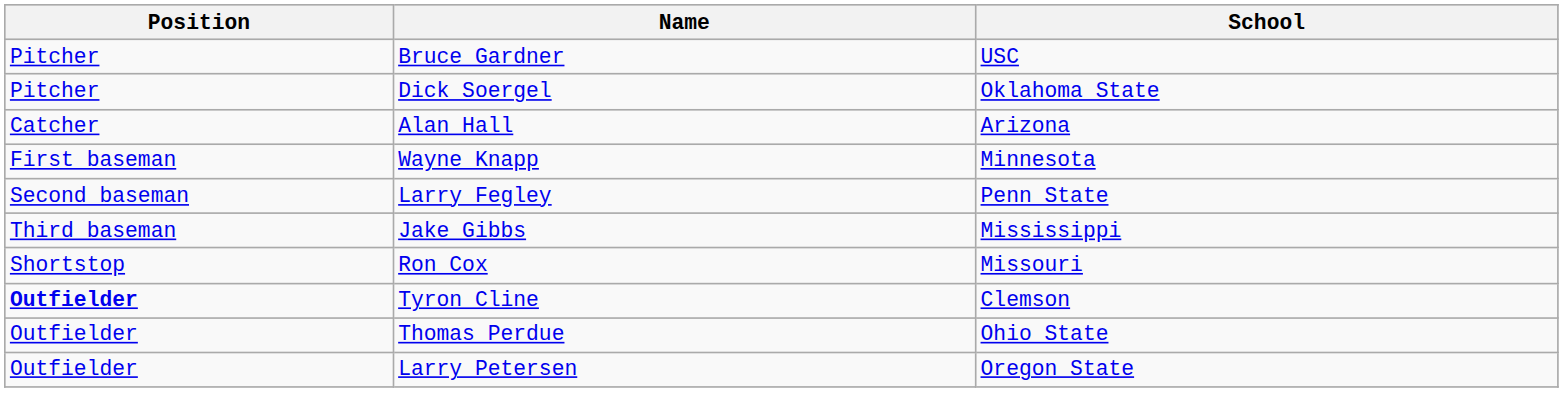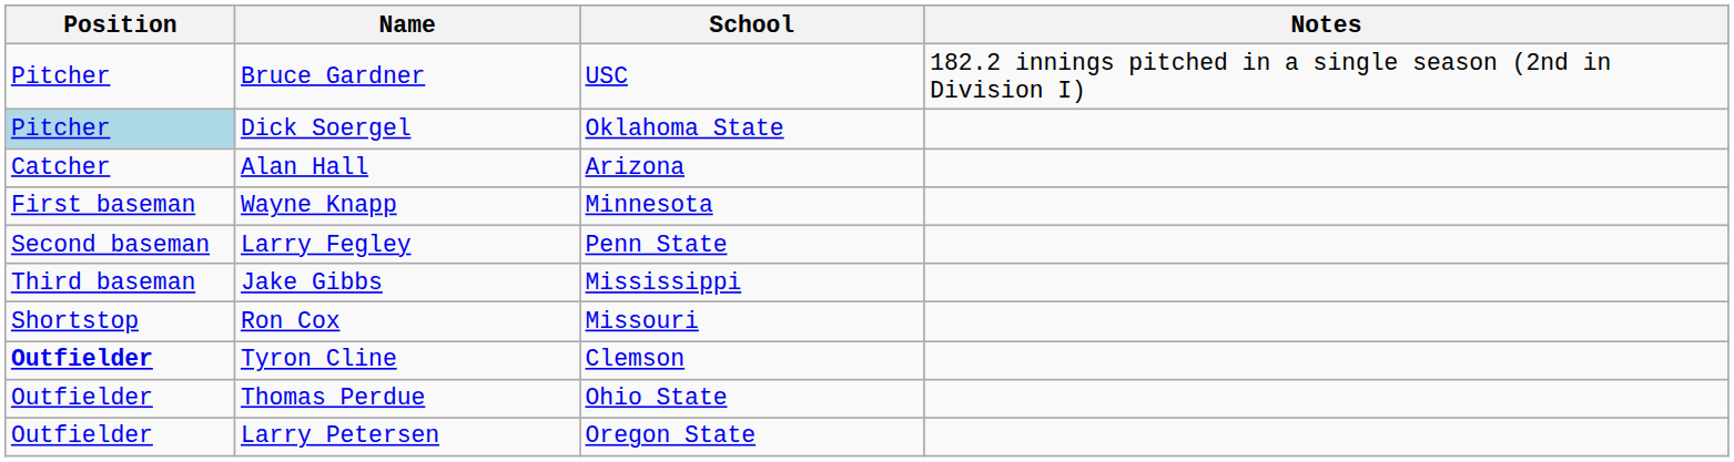 <table class="wikitable sortable" style="width:75%;">
 <tr>
 <th width=10%>Position</th>
 <th width=15%>Name</th>
 <th width=15%>School</th>
+<th width=35% class="unsortable">Notes</th>
 </tr>
 <tr>
 <td><a href='#'>Pitcher</a></td>
 <td><a href='#'>Bruce Gardner</a></td>
 <td><a href='#'>USC</a></td>
+<td>182.2 innings pitched in a single season (2nd in Division I)</td>
 </tr>
 <tr>
-<td><a href='#'>Pitcher</a></td>
+<td style="background: lightblue;"><a href='#'>Pitcher</a></td>
 <td><a href='#'>Dick Soergel</a></td>
 <td><a href='#'>Oklahoma State</a></td>
+<td></td>
 </tr>
 <tr>
 <td><a href='#'>Catcher</a></td>
 <td><a href='#'>Alan Hall</a></td>
 <td><a href='#'>Arizona</a></td>
+<td></td>
 </tr>
 <tr>
 <td><a href='#'>First baseman</a></td>
 <td><a href='#'>Wayne Knapp</a></td>
 <td><a href='#'>Minnesota</a></td>
+<td></td>
 </tr>
 <tr>
 <td><a href='#'>Second baseman</a></td>
 <td><a href='#'>Larry Fegley</a></td>
 <td><a href='#'>Penn State</a></td>
+<td></td>
 </tr>
 <tr>
 <td><a href='#'>Third baseman</a></td>
 <td><a href='#'>Jake Gibbs</a></td>
 <td><a href='#'>Mississippi</a></td>
+<td></td>
 </tr>
 <tr>
 <td><a href='#'>Shortstop</a></td>
 <td><a href='#'>Ron Cox</a></td>
 <td><a href='#'>Missouri</a></td>
+<td></td>
 </tr>
 <tr>
 <td><strong><a href='#'>Outfielder</a></strong></td>
 <td><a href='#'>Tyron Cline</a></td>
 <td><a href='#'>Clemson</a></td>
+<td></td>
 </tr>
 <tr>
 <td><a href='#'>Outfielder</a></td>
 <td><a href='#'>Thomas Perdue</a></td>
 <td><a href='#'>Ohio State</a></td>
+<td></td>
 </tr>
 <tr>
 <td><a href='#'>Outfielder</a></td>
 <td><a href='#'>Larry Petersen</a></td>
 <td><a href='#'>Oregon State</a></td>
+<td></td>
 </tr>
 </table>
